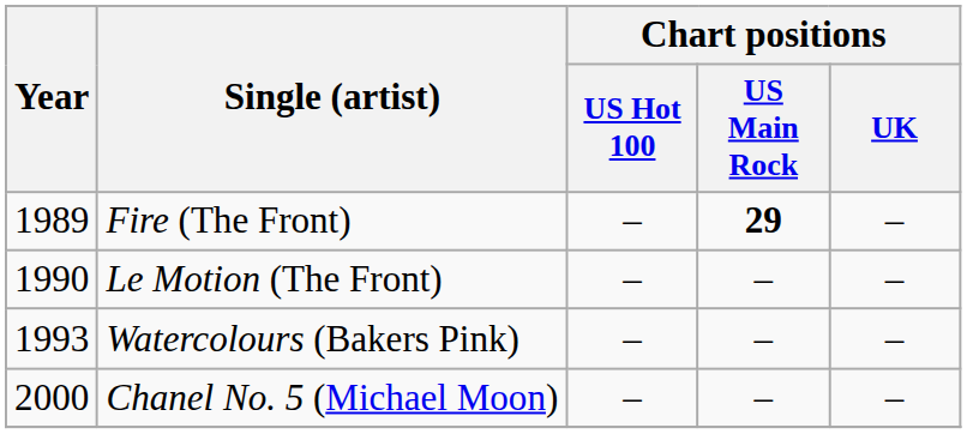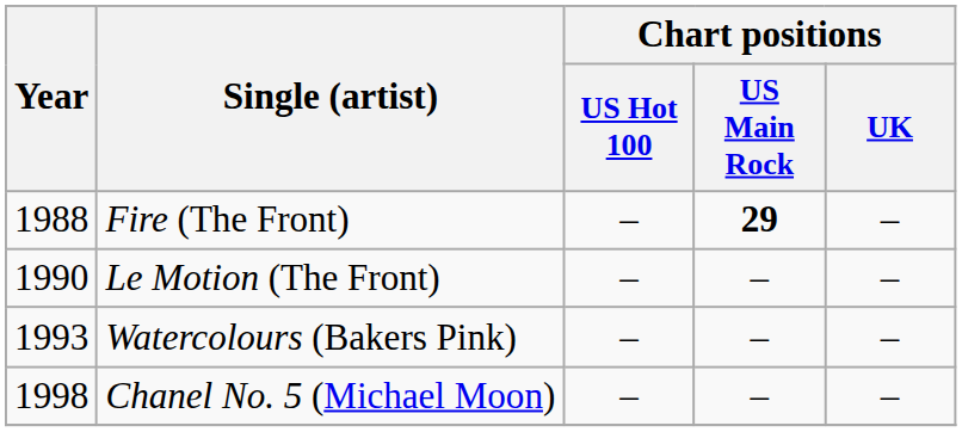 <table class="wikitable" style="text-align:center;">
 <tr>
 <th rowspan="2">Year</th>
 <th rowspan="2">Single (artist)</th>
 <th colspan="3">Chart positions</th>
 </tr>
 <tr style="font-size:smaller;">
 <th style="width:50px;"><a href='#'>US Hot 100</a></th>
 <th style="width:50px;"><a href='#'>US Main Rock</a></th>
 <th style="width:50px;"><a href='#'>UK</a></th>
 </tr>
 <tr>
-<td>1989</td>
+<td>1988</td>
 <td style="text-align:left;"><em>Fire</em> (The Front)</td>
 <td>–</td>
 <td><strong>29</strong></td>
 <td>–</td>
 </tr>
 <tr>
 <td>1990</td>
 <td style="text-align:left;"><em>Le Motion</em> (The Front)</td>
 <td>–</td>
 <td>–</td>
 <td>–</td>
 </tr>
 <tr>
 <td>1993</td>
 <td style="text-align:left;"><em>Watercolours</em> (Bakers Pink)</td>
 <td>–</td>
 <td>–</td>
 <td>–</td>
 </tr>
 <tr>
-<td>2000</td>
+<td>1998</td>
 <td style="text-align:left;"><em>Chanel No. 5</em> (<a href='#'>Michael Moon</a>)</td>
 <td>–</td>
 <td>–</td>
 <td>–</td>
 </tr>
 <tr>
 </tr>
 </table>
